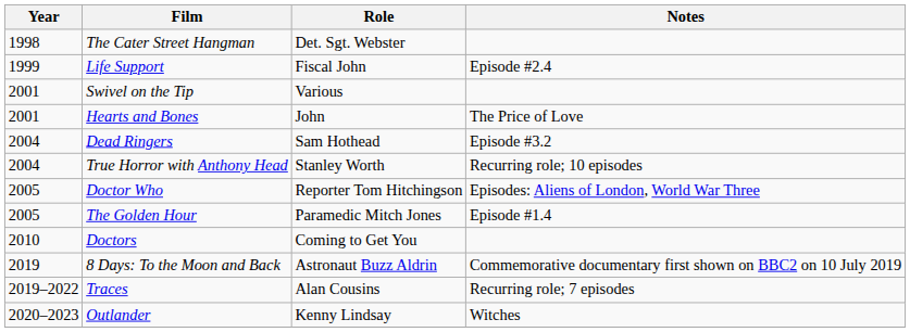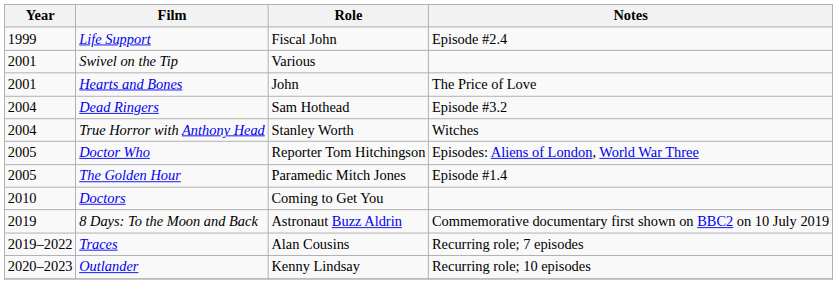 <table class="wikitable sortable">
 <tr>
 <th>Year</th>
 <th>Film</th>
 <th>Role</th>
 <th class="unsortable">Notes</th>
-</tr>
-<tr>
-<td>1998</td>
-<td><em>The Cater Street Hangman</em></td>
-<td>Det. Sgt. Webster</td>
-<td></td>
 </tr>
 <tr>
 <td>1999</td>
 <td><em><a href='#'>Life Support</a></em></td>
 <td>Fiscal John</td>
 <td>Episode #2.4</td>
 </tr>
 <tr>
 <td>2001</td>
 <td><em>Swivel on the Tip</em></td>
 <td>Various</td>
 <td></td>
 </tr>
 <tr>
 <td>2001</td>
 <td><em><a href='#'>Hearts and Bones</a></em></td>
 <td>John</td>
 <td>The Price of Love</td>
 </tr>
 <tr>
 <td>2004</td>
 <td><em><a href='#'>Dead Ringers</a></em></td>
 <td>Sam Hothead</td>
 <td>Episode #3.2</td>
 </tr>
 <tr>
 <td>2004</td>
 <td><em>True Horror with <a href='#'>Anthony Head</a></em></td>
 <td>Stanley Worth</td>
-<td>Recurring role; 10 episodes</td>
+<td>Witches</td>
 </tr>
 <tr>
 <td>2005</td>
 <td><em><a href='#'>Doctor Who</a></em></td>
 <td>Reporter Tom Hitchingson</td>
 <td>Episodes: <a href='#'>Aliens of London</a>, <a href='#'>World War Three</a></td>
 </tr>
 <tr>
 <td>2005</td>
 <td><em><a href='#'>The Golden Hour</a></em></td>
 <td>Paramedic Mitch Jones</td>
 <td>Episode #1.4</td>
 </tr>
 <tr>
 <td>2010</td>
 <td><em><a href='#'>Doctors</a></em></td>
 <td>Coming to Get You</td>
 </tr>
 <tr>
 <td>2019</td>
 <td><em>8 Days: To the Moon and Back</em></td>
 <td>Astronaut <a href='#'>Buzz Aldrin</a></td>
 <td>Commemorative documentary first shown on <a href='#'>BBC2</a> on 10 July 2019</td>
 </tr>
 <tr>
 <td>2019–2022</td>
 <td><em><a href='#'>Traces</a></em></td>
 <td>Alan Cousins</td>
 <td>Recurring role; 7 episodes</td>
 </tr>
 <tr>
 <td>2020–2023</td>
 <td><em><a href='#'>Outlander</a></em></td>
 <td>Kenny Lindsay</td>
-<td>Witches</td>
+<td>Recurring role; 10 episodes</td>
 </tr>
 <tr>
 </tr>
 </table>
